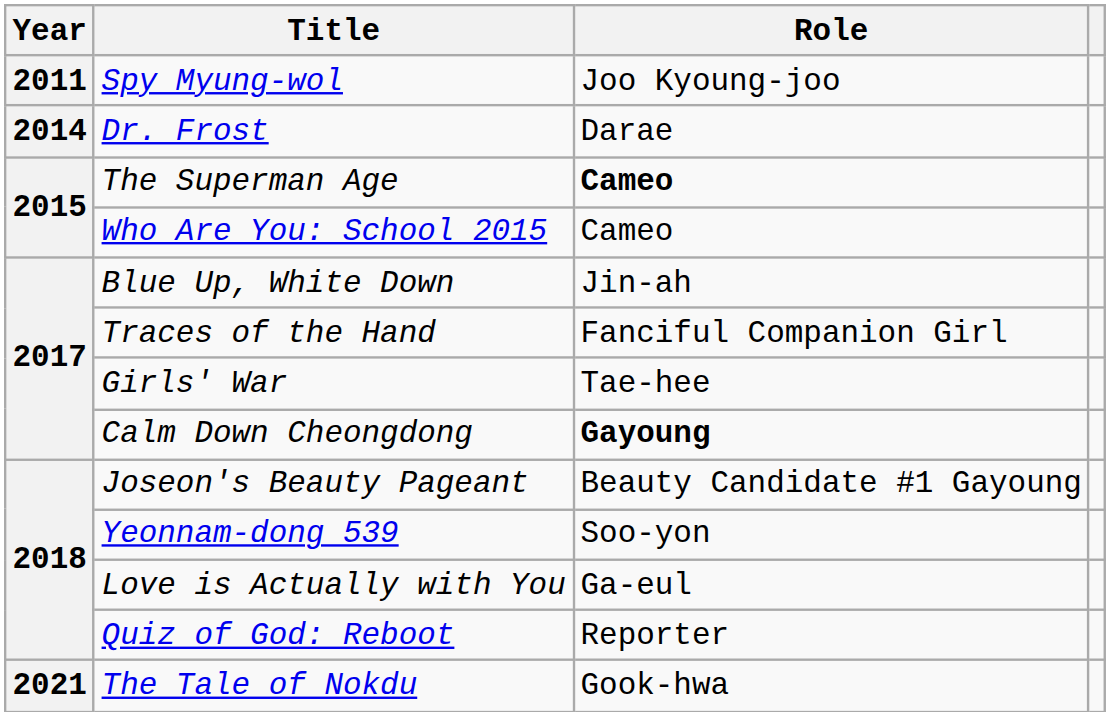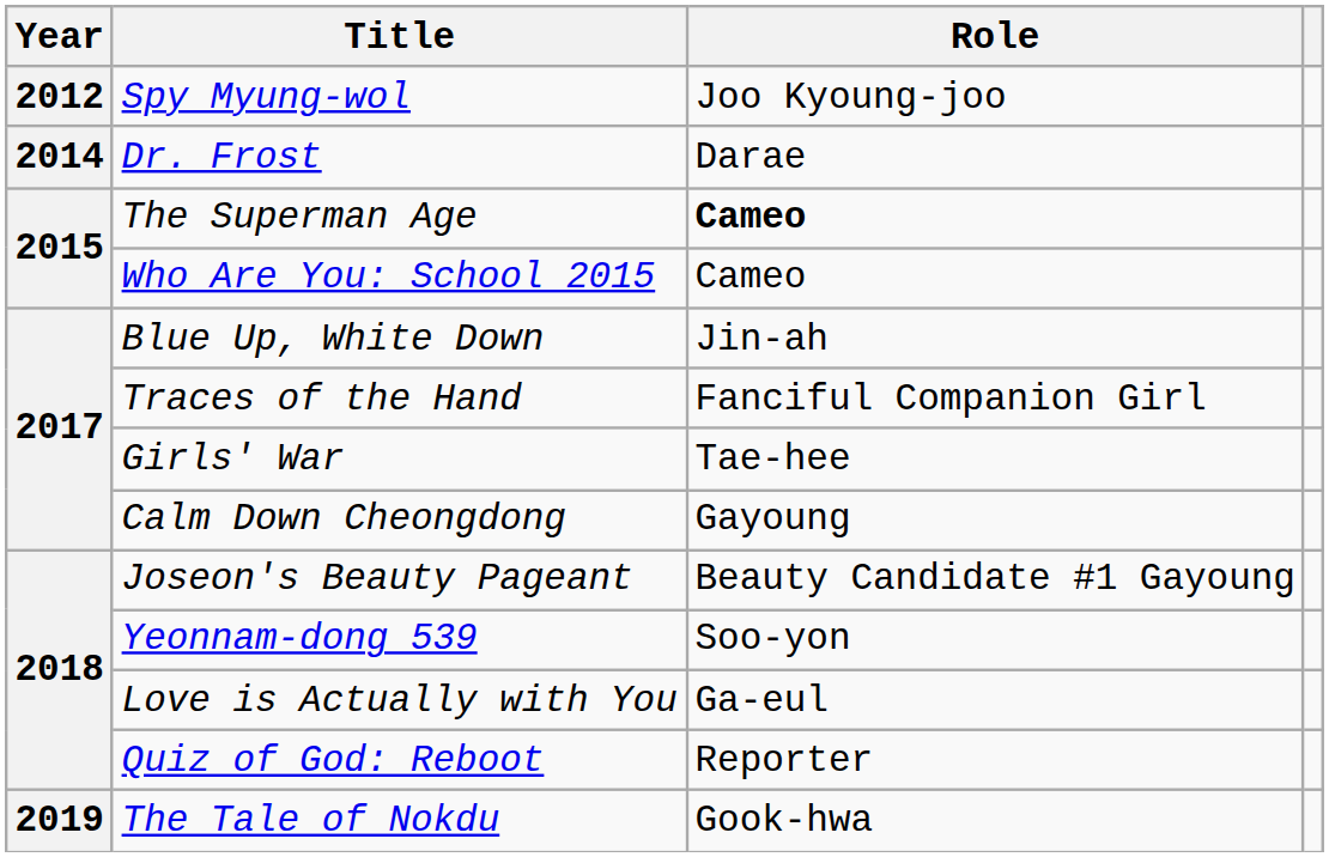 <table class="wikitable plainrowheaders">
 <tr>
 <th scope="col">Year</th>
 <th scope="col">Title</th>
 <th scope="col">Role</th>
 <th scope="col"></th>
 </tr>
 <tr>
-<th scope="row">2011</th>
+<th scope="row">2012</th>
 <td><em><a href='#'>Spy Myung-wol</a></em></td>
 <td>Joo Kyoung-joo</td>
 <td></td>
 </tr>
 <tr>
 <th scope="row">2014</th>
 <td><em><a href='#'>Dr. Frost</a></em></td>
 <td>Darae</td>
 <td></td>
 </tr>
 <tr>
 <th scope="row" rowspan="2">2015</th>
 <td><em>The Superman Age</em></td>
 <td><strong>Cameo</strong></td>
 <td></td>
 </tr>
 <tr>
 <td><em><a href='#'>Who Are You: School 2015</a></em></td>
 <td>Cameo</td>
 <td></td>
 </tr>
 <tr>
 <th scope="row" rowspan="4">2017</th>
 <td><em>Blue Up, White Down</em></td>
 <td>Jin-ah</td>
 <td></td>
 </tr>
 <tr>
 <td><em>Traces of the Hand</em></td>
 <td>Fanciful Companion Girl</td>
 <td></td>
 </tr>
 <tr>
 <td><em>Girls' War</em></td>
 <td>Tae-hee</td>
 <td></td>
 </tr>
 <tr>
 <td><em>Calm Down Cheongdong</em></td>
-<td><strong>Gayoung</strong></td>
+<td>Gayoung</td>
 <td></td>
 </tr>
 <tr>
 <th scope="row" rowspan="4">2018</th>
 <td><em>Joseon's Beauty Pageant</em></td>
 <td>Beauty Candidate #1 Gayoung</td>
 <td></td>
 </tr>
 <tr>
 <td><em><a href='#'>Yeonnam-dong 539</a></em></td>
 <td>Soo-yon</td>
 <td></td>
 </tr>
 <tr>
 <td><em>Love is Actually with You</em></td>
 <td>Ga-eul</td>
 <td></td>
 </tr>
 <tr>
 <td><em><a href='#'>Quiz of God: Reboot</a></em></td>
 <td>Reporter</td>
 <td></td>
 </tr>
 <tr>
-<th scope="row">2021</th>
+<th scope="row">2019</th>
 <td><em><a href='#'>The Tale of Nokdu</a></em></td>
 <td>Gook-hwa</td>
 <td></td>
 </tr>
 </table>
